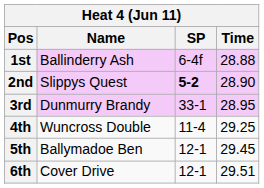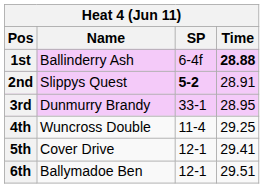 <table class="wikitable">
 <tr>
 <th colspan="6">Heat 4 (Jun 11)</th>
 </tr>
 <tr>
 <th width=20>Pos</th>
 <th width=150>Name</th>
 <th width=40>SP</th>
 <th width=40>Time</th>
 </tr>
 <tr style="background: #f4caf9;">
 <th>1st</th>
 <td>Ballinderry Ash</td>
 <td>6-4f</td>
-<td>28.88</td>
+<td><strong>28.88</strong></td>
 </tr>
 <tr style="background: #f4caf9;">
 <th>2nd</th>
 <td>Slippys Quest</td>
 <td><strong>5-2</strong></td>
-<td>28.90</td>
+<td>28.91</td>
 </tr>
 <tr style="background: #f4caf9;">
 <th>3rd</th>
 <td>Dunmurry Brandy</td>
 <td>33-1</td>
 <td>28.95</td>
 </tr>
 <tr>
 <th>4th</th>
 <td>Wuncross Double</td>
 <td>11-4</td>
 <td>29.25</td>
 </tr>
 <tr>
 <th>5th</th>
-<td>Ballymadoe Ben</td>
+<td>Cover Drive</td>
 <td>12-1</td>
-<td>29.45</td>
+<td>29.41</td>
 </tr>
 <tr>
 <th>6th</th>
-<td>Cover Drive</td>
+<td>Ballymadoe Ben</td>
 <td>12-1</td>
 <td>29.51</td>
 </tr>
 </table>
